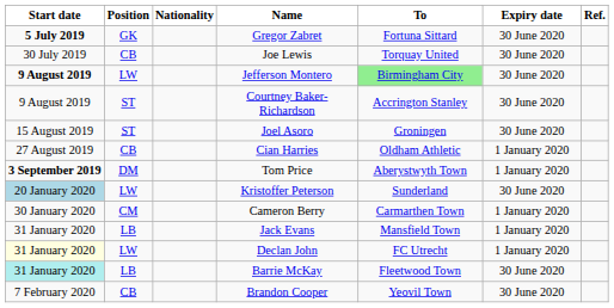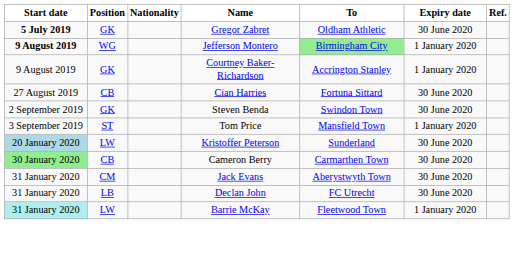 <table class="wikitable" style="text-align:center; font-size:90%; ">
 <tr>
 <th style="background:white; color:black; width:110px;">Start date</th>
 <th style="background:white; color:black; width:50px;">Position</th>
 <th style="background:white; color:black; width:50px;">Nationality</th>
 <th style="background:white; color:black; width:160px;">Name</th>
 <th style="background:white; color:black; width:140px;">To</th>
 <th style="background:white; color:black; width:110px;">Expiry date</th>
 <th style="background:white; color:black;">Ref.</th>
 </tr>
 <tr>
 <td><strong>5 July 2019</strong></td>
 <td><a href='#'>GK</a></td>
 <td></td>
 <td><a href='#'>Gregor Zabret</a></td>
-<td><a href='#'>Fortuna Sittard</a></td>
-<td>30 June 2020</td>
-<td></td>
-</tr>
-<tr>
-<td>30 July 2019</td>
-<td><a href='#'>CB</a></td>
-<td></td>
-<td>Joe Lewis</td>
-<td><a href='#'>Torquay United</a></td>
+<td><a href='#'>Oldham Athletic</a></td>
 <td>30 June 2020</td>
 <td></td>
 </tr>
 <tr>
 <td><strong>9 August 2019</strong></td>
-<td><a href='#'>LW</a></td>
+<td><a href='#'>WG</a></td>
 <td></td>
 <td><a href='#'>Jefferson Montero</a></td>
 <td style="background: lightgreen;"><a href='#'>Birmingham City</a></td>
-<td>30 June 2020</td>
+<td>1 January 2020</td>
 <td></td>
 </tr>
 <tr>
 <td>9 August 2019</td>
-<td><a href='#'>ST</a></td>
+<td><a href='#'>GK</a></td>
 <td></td>
 <td><a href='#'>Courtney Baker-Richardson</a></td>
 <td><a href='#'>Accrington Stanley</a></td>
-<td>30 June 2020</td>
-<td></td>
-</tr>
-<tr>
-<td>15 August 2019</td>
-<td><a href='#'>ST</a></td>
-<td></td>
-<td><a href='#'>Joel Asoro</a></td>
-<td><a href='#'>Groningen</a></td>
-<td>30 June 2020</td>
+<td>1 January 2020</td>
 <td></td>
 </tr>
 <tr>
 <td>27 August 2019</td>
 <td><a href='#'>CB</a></td>
 <td></td>
 <td><a href='#'>Cian Harries</a></td>
-<td><a href='#'>Oldham Athletic</a></td>
-<td>1 January 2020</td>
+<td><a href='#'>Fortuna Sittard</a></td>
+<td>30 June 2020</td>
 <td></td>
 </tr>
 <tr>
-<td><strong>3 September 2019</strong></td>
-<td><a href='#'>DM</a></td>
+<td>2 September 2019</td>
+<td><a href='#'>GK</a></td>
+<td></td>
+<td>Steven Benda</td>
+<td><a href='#'>Swindon Town</a></td>
+<td>30 June 2020</td>
+<td></td>
+</tr>
+<tr>
+<td>3 September 2019</td>
+<td><a href='#'>ST</a></td>
 <td></td>
 <td>Tom Price</td>
-<td><a href='#'>Aberystwyth Town</a></td>
+<td><a href='#'>Mansfield Town</a></td>
 <td>1 January 2020</td>
 <td></td>
 </tr>
 <tr>
 <td style="background: lightblue;">20 January 2020</td>
 <td><a href='#'>LW</a></td>
 <td></td>
 <td><a href='#'>Kristoffer Peterson</a></td>
 <td><a href='#'>Sunderland</a></td>
 <td>30 June 2020</td>
 <td></td>
 </tr>
 <tr>
-<td>30 January 2020</td>
-<td><a href='#'>CM</a></td>
+<td style="background: lightgreen;">30 January 2020</td>
+<td><a href='#'>CB</a></td>
 <td></td>
 <td>Cameron Berry</td>
 <td><a href='#'>Carmarthen Town</a></td>
-<td>1 January 2020</td>
+<td>30 June 2020</td>
+<td></td>
+</tr>
+<tr>
+<td>31 January 2020</td>
+<td><a href='#'>CM</a></td>
+<td></td>
+<td><a href='#'>Jack Evans</a></td>
+<td><a href='#'>Aberystwyth Town</a></td>
+<td>30 June 2020</td>
 <td></td>
 </tr>
 <tr>
 <td>31 January 2020</td>
 <td><a href='#'>LB</a></td>
 <td></td>
-<td><a href='#'>Jack Evans</a></td>
-<td><a href='#'>Mansfield Town</a></td>
-<td>1 January 2020</td>
-<td></td>
-</tr>
-<tr>
-<td style="background: lightyellow;">31 January 2020</td>
-<td><a href='#'>LW</a></td>
-<td></td>
 <td><a href='#'>Declan John</a></td>
 <td><a href='#'>FC Utrecht</a></td>
-<td>1 January 2020</td>
+<td>30 June 2020</td>
 <td></td>
 </tr>
 <tr>
 <td style="background: paleturquoise;">31 January 2020</td>
-<td><a href='#'>LB</a></td>
+<td><a href='#'>LW</a></td>
 <td></td>
 <td><a href='#'>Barrie McKay</a></td>
 <td><a href='#'>Fleetwood Town</a></td>
-<td>30 June 2020</td>
-<td></td>
-</tr>
-<tr>
-<td>7 February 2020</td>
-<td><a href='#'>CB</a></td>
-<td></td>
-<td><a href='#'>Brandon Cooper</a></td>
-<td><a href='#'>Yeovil Town</a></td>
-<td>30 June 2020</td>
+<td>1 January 2020</td>
 <td></td>
 </tr>
 </table>
